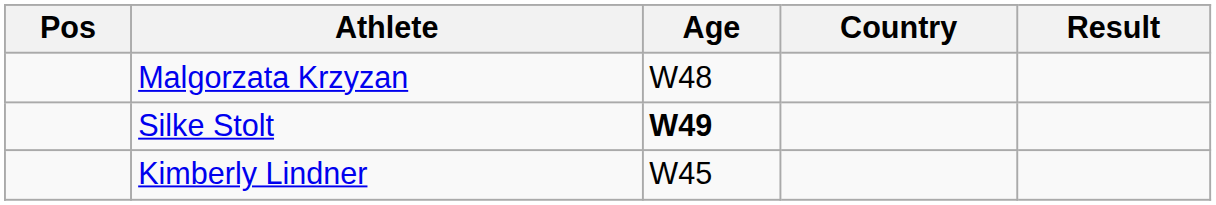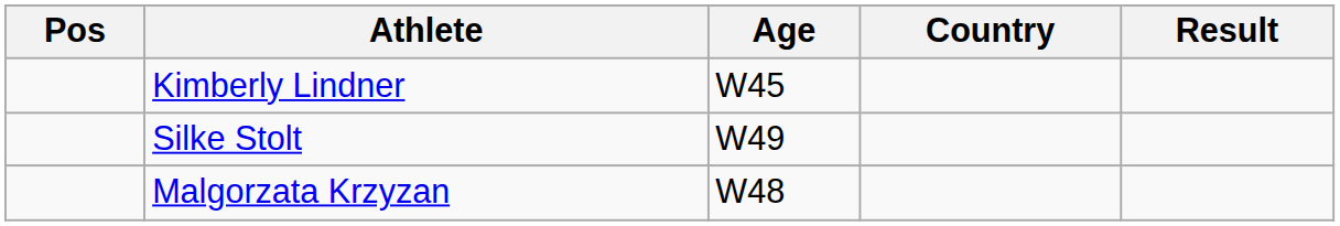 <table class="wikitable"  style="text-align:center; width:50%;">
 <tr>
 <th>Pos</th>
 <th>Athlete</th>
 <th>Age</th>
 <th>Country</th>
 <th>Result</th>
 </tr>
 <tr>
 <td align=center></td>
-<td align=left><a href='#'>Malgorzata Krzyzan</a></td>
-<td align=left>W48</td>
+<td align=left><a href='#'>Kimberly Lindner</a></td>
+<td align=left>W45</td>
 <td align=left></td>
 <td></td>
 </tr>
 <tr>
 <td align=center></td>
 <td align=left><a href='#'>Silke Stolt</a></td>
-<td align=left><strong>W49</strong></td>
+<td align=left>W49</td>
 <td align=left></td>
 <td></td>
 </tr>
 <tr>
 <td align=center></td>
-<td align=left><a href='#'>Kimberly Lindner</a></td>
-<td align=left>W45</td>
+<td align=left><a href='#'>Malgorzata Krzyzan</a></td>
+<td align=left>W48</td>
 <td align=left></td>
 <td></td>
 </tr>
 </table>
